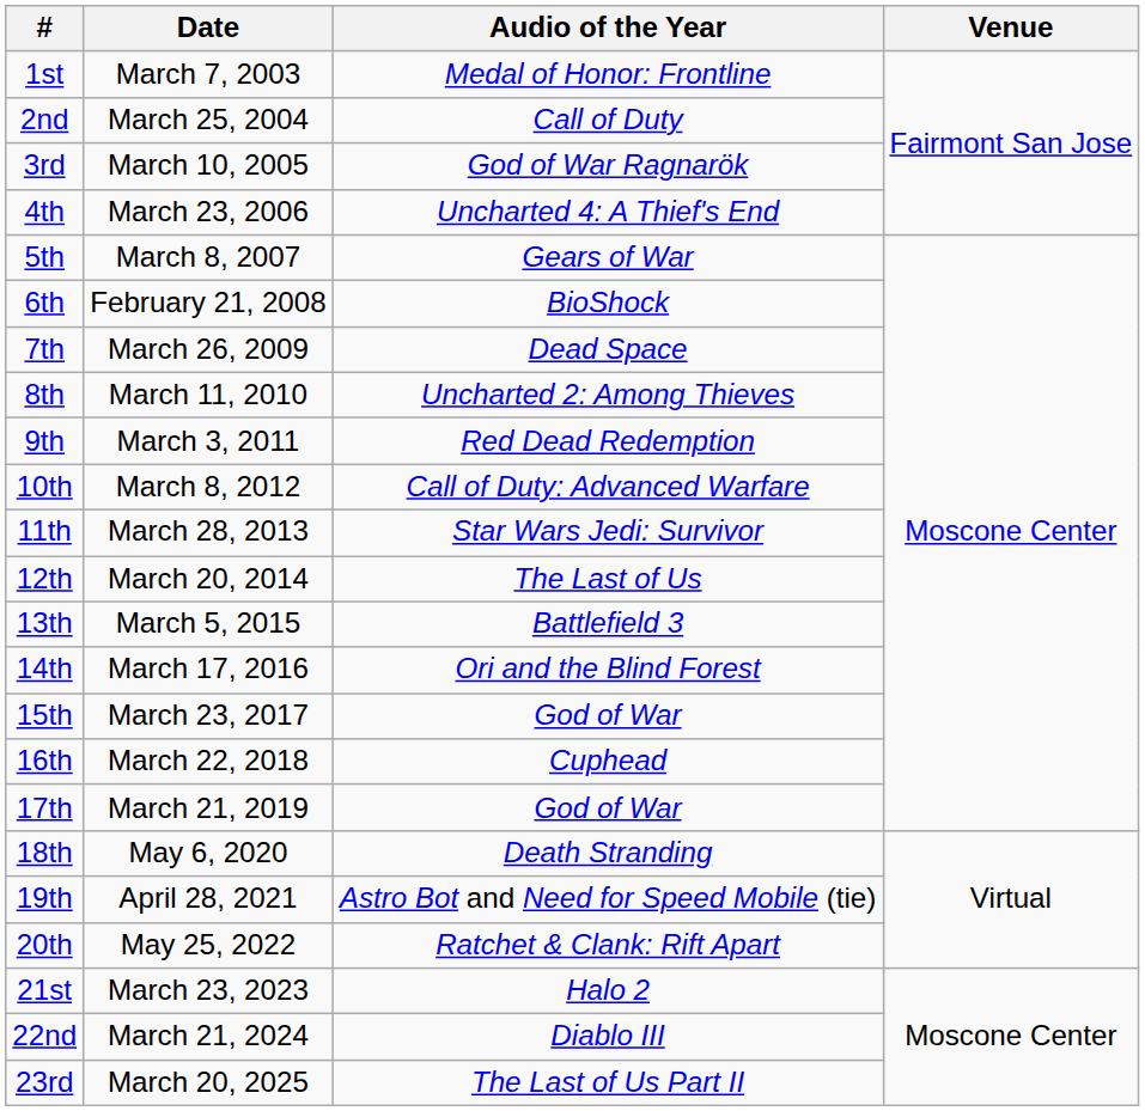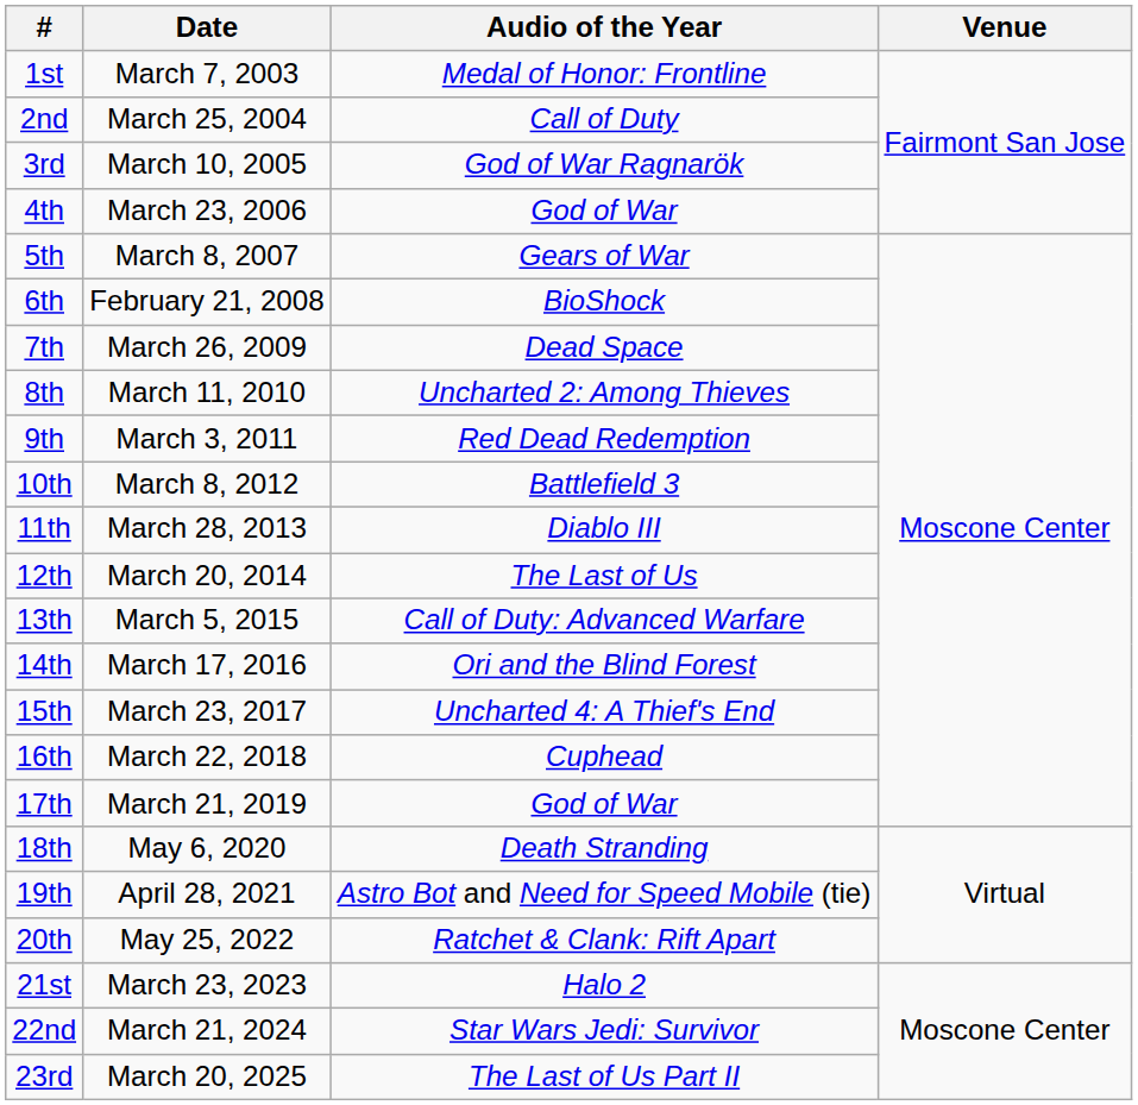 <table class="sortable wikitable" style="text-align: center">
 <tr>
 <th>#</th>
 <th>Date</th>
 <th>Audio of the Year</th>
 <th>Venue</th>
 </tr>
 <tr>
 <td><a href='#'>1st</a></td>
 <td>March 7, 2003</td>
 <td><em><a href='#'>Medal of Honor: Frontline</a></em></td>
 <td rowspan="4"><a href='#'>Fairmont San Jose</a></td>
 </tr>
 <tr>
 <td><a href='#'>2nd</a></td>
 <td>March 25, 2004</td>
 <td><em><a href='#'>Call of Duty</a></em></td>
 </tr>
 <tr>
 <td><a href='#'>3rd</a></td>
 <td>March 10, 2005</td>
 <td><em><a href='#'>God of War Ragnarök</a></em></td>
 </tr>
 <tr>
 <td><a href='#'>4th</a></td>
 <td>March 23, 2006</td>
-<td><em><a href='#'>Uncharted 4: A Thief's End</a></em></td>
+<td><em><a href='#'>God of War</a></em></td>
 </tr>
 <tr>
 <td><a href='#'>5th</a></td>
 <td>March 8, 2007</td>
 <td><em><a href='#'>Gears of War</a></em></td>
 <td rowspan=13><a href='#'>Moscone Center</a></td>
 </tr>
 <tr>
 <td><a href='#'>6th</a></td>
 <td>February 21, 2008</td>
 <td><em><a href='#'>BioShock</a></em></td>
 </tr>
 <tr>
 <td><a href='#'>7th</a></td>
 <td>March 26, 2009</td>
 <td><em><a href='#'>Dead Space</a></em></td>
 </tr>
 <tr>
 <td><a href='#'>8th</a></td>
 <td>March 11, 2010</td>
 <td><em><a href='#'>Uncharted 2: Among Thieves</a></em></td>
 </tr>
 <tr>
 <td><a href='#'>9th</a></td>
 <td>March 3, 2011</td>
 <td><em><a href='#'>Red Dead Redemption</a></em></td>
 </tr>
 <tr>
 <td><a href='#'>10th</a></td>
 <td>March 8, 2012</td>
-<td><em><a href='#'>Call of Duty: Advanced Warfare</a></em></td>
+<td><em><a href='#'>Battlefield 3</a></em></td>
 </tr>
 <tr>
 <td><a href='#'>11th</a></td>
 <td>March 28, 2013</td>
-<td><em><a href='#'>Star Wars Jedi: Survivor</a></em></td>
+<td><em><a href='#'>Diablo III</a></em></td>
 </tr>
 <tr>
 <td><a href='#'>12th</a></td>
 <td>March 20, 2014</td>
 <td><em><a href='#'>The Last of Us</a></em></td>
 </tr>
 <tr>
 <td><a href='#'>13th</a></td>
 <td>March 5, 2015</td>
-<td><em><a href='#'>Battlefield 3</a></em></td>
+<td><em><a href='#'>Call of Duty: Advanced Warfare</a></em></td>
 </tr>
 <tr>
 <td><a href='#'>14th</a></td>
 <td>March 17, 2016</td>
 <td><em><a href='#'>Ori and the Blind Forest</a></em></td>
 </tr>
 <tr>
 <td><a href='#'>15th</a></td>
 <td>March 23, 2017</td>
-<td><em><a href='#'>God of War</a></em></td>
+<td><em><a href='#'>Uncharted 4: A Thief's End</a></em></td>
 </tr>
 <tr>
 <td><a href='#'>16th</a></td>
 <td>March 22, 2018</td>
 <td><em><a href='#'>Cuphead</a></em></td>
 </tr>
 <tr>
 <td><a href='#'>17th</a></td>
 <td>March 21, 2019</td>
 <td><em><a href='#'>God of War</a></em></td>
 </tr>
 <tr>
 <td><a href='#'>18th</a></td>
 <td>May 6, 2020</td>
 <td><em><a href='#'>Death Stranding</a></em></td>
 <td rowspan=3>Virtual</td>
 </tr>
 <tr>
 <td><a href='#'>19th</a></td>
 <td>April 28, 2021</td>
 <td><em><a href='#'>Astro Bot</a></em> and <em><a href='#'>Need for Speed Mobile</a></em> (tie)</td>
 </tr>
 <tr>
 <td><a href='#'>20th</a></td>
 <td>May 25, 2022</td>
 <td><em><a href='#'>Ratchet & Clank: Rift Apart</a></em></td>
 </tr>
 <tr>
 <td><a href='#'>21st</a></td>
 <td>March 23, 2023</td>
 <td><em><a href='#'>Halo 2</a></em></td>
 <td rowspan=3>Moscone Center</td>
 </tr>
 <tr>
 <td><a href='#'>22nd</a></td>
 <td>March 21, 2024</td>
-<td><em><a href='#'>Diablo III</a></em></td>
+<td><em><a href='#'>Star Wars Jedi: Survivor</a></em></td>
 </tr>
 <tr>
 <td><a href='#'>23rd</a></td>
 <td>March 20, 2025</td>
 <td><em><a href='#'>The Last of Us Part II</a></em></td>
 </tr>
 </table>
